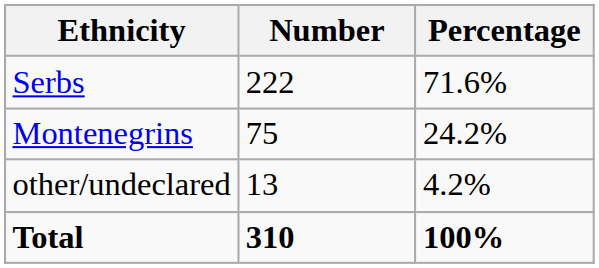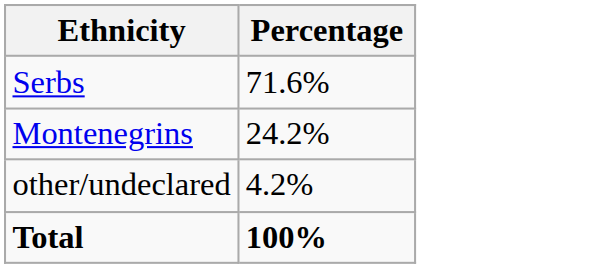 <table class="wikitable">
 <tr>
 <th width="100px">Ethnicity</th>
-<th width="80px">Number</th>
 <th width="80px">Percentage</th>
 </tr>
 <tr>
 <td><a href='#'>Serbs</a></td>
-<td>222</td>
 <td>71.6%</td>
 </tr>
 <tr>
 <td><a href='#'>Montenegrins</a></td>
-<td>75</td>
 <td>24.2%</td>
 </tr>
 <tr>
 <td>other/undeclared</td>
-<td>13</td>
 <td>4.2%</td>
 </tr>
 <tr>
 <td><strong>Total</strong></td>
-<td><strong>310</strong></td>
 <td><strong>100%</strong></td>
 </tr>
 </table>
